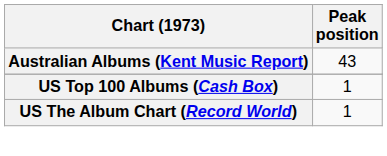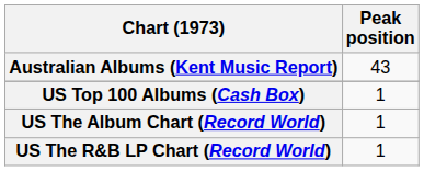 <table class="wikitable sortable plainrowheaders" style="text-align:center">
 <tr>
 <th scope="col">Chart (1973)</th>
 <th scope="col">Peak<br>position</th>
 </tr>
 <tr>
 <th scope="row">Australian Albums (<a href='#'>Kent Music Report</a>)</th>
 <td>43</td>
 </tr>
 <tr>
 </tr>
 <tr>
 </tr>
 <tr>
 </tr>
 <tr>
 </tr>
 <tr>
 <th scope="row">US Top 100 Albums (<em><a href='#'>Cash Box</a></em>)</th>
 <td>1</td>
 </tr>
 <tr>
 <th scope="row">US The Album Chart (<em><a href='#'>Record World</a></em>)</th>
 <td>1</td>
 </tr>
+<tr>
+<th scope="row">US The R&B LP Chart (<em><a href='#'>Record World</a></em>)</th>
+<td>1</td>
+</tr>
 </table>
